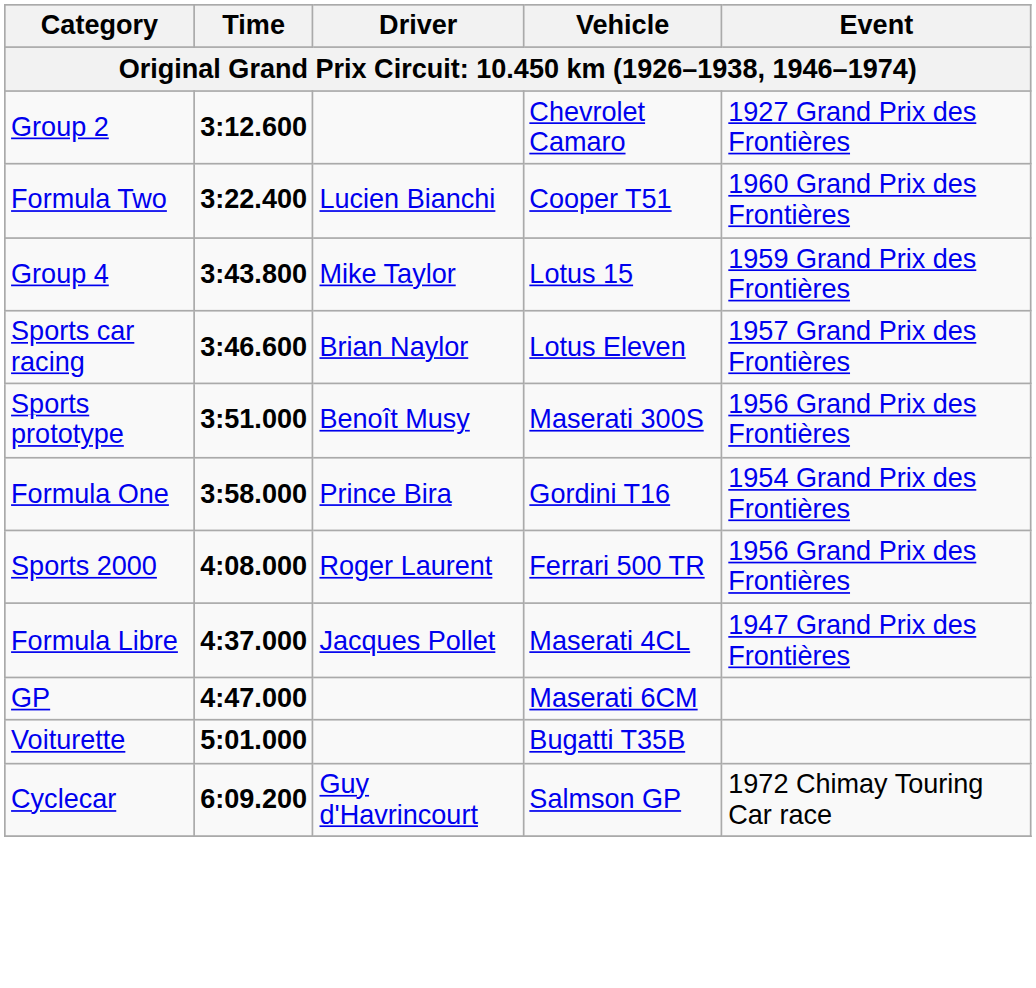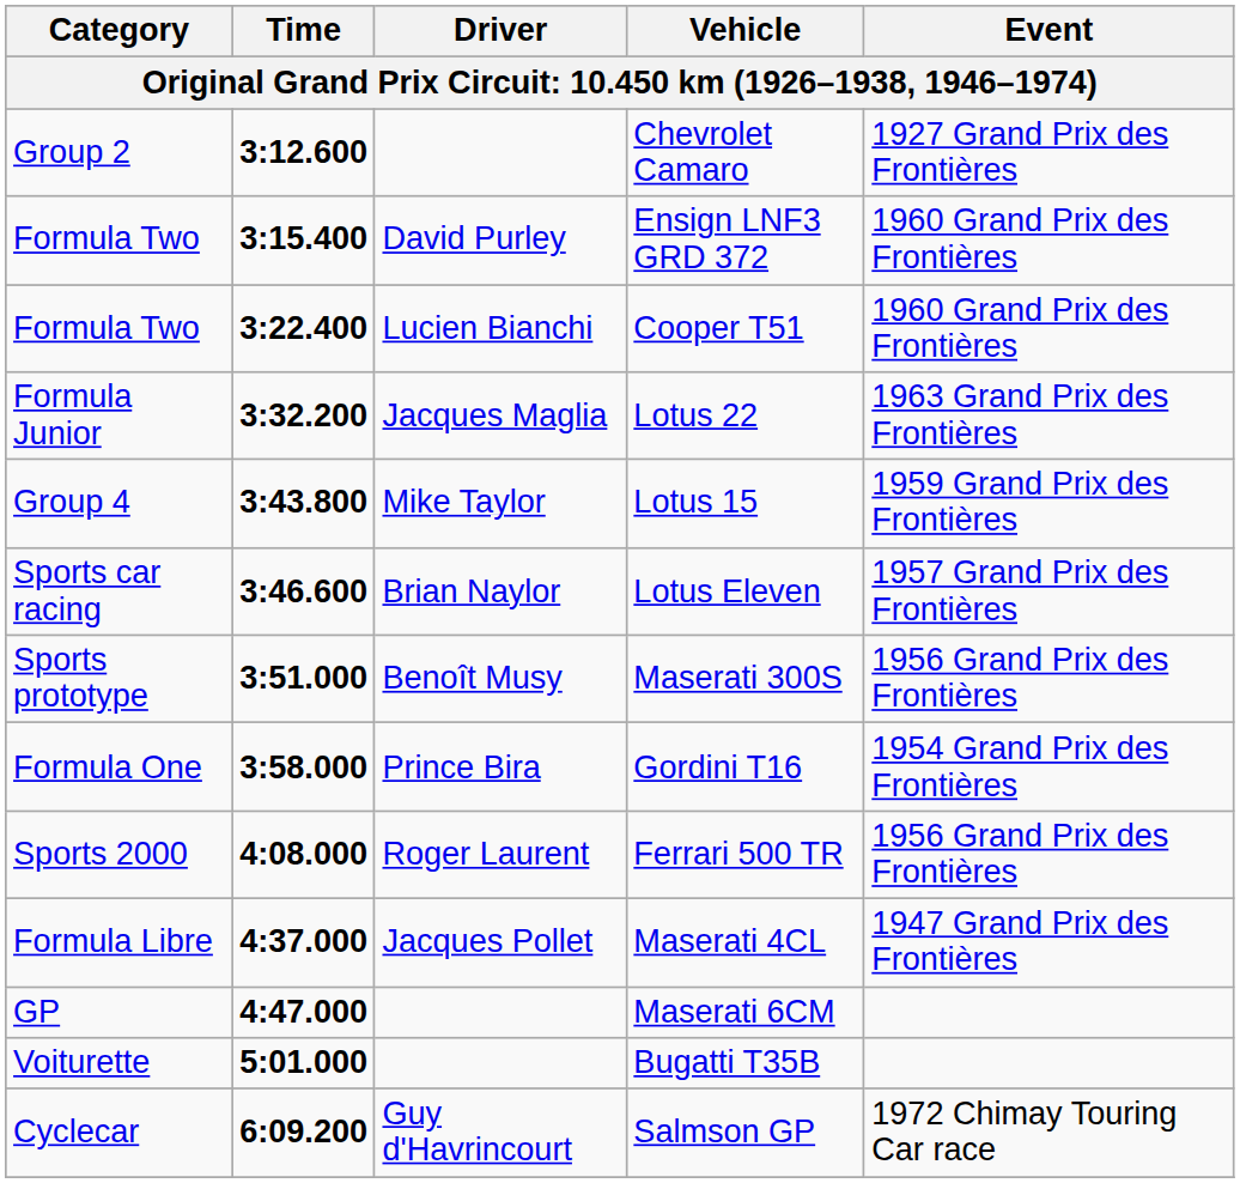 <table class=wikitable>
 <tr>
 <th>Category</th>
 <th>Time</th>
 <th>Driver</th>
 <th>Vehicle</th>
 <th>Event</th>
 </tr>
 <tr>
 <th colspan=5>Original Grand Prix Circuit: 10.450 km (1926–1938, 1946–1974)</th>
 </tr>
 <tr>
 <td><a href='#'>Group 2</a></td>
 <td><strong>3:12.600</strong></td>
 <td></td>
 <td><a href='#'>Chevrolet Camaro</a></td>
 <td><a href='#'>1927 Grand Prix des Frontières</a></td>
 </tr>
 <tr>
 <td><a href='#'>Formula Two</a></td>
+<td><strong>3:15.400</strong></td>
+<td><a href='#'>David Purley</a><br></td>
+<td><a href='#'>Ensign LNF3</a><br><a href='#'>GRD 372</a></td>
+<td><a href='#'>1960 Grand Prix des Frontières</a></td>
+</tr>
+<tr>
+<td><a href='#'>Formula Two</a></td>
 <td><strong>3:22.400</strong></td>
 <td><a href='#'>Lucien Bianchi</a></td>
 <td><a href='#'>Cooper T51</a></td>
 <td><a href='#'>1960 Grand Prix des Frontières</a></td>
+</tr>
+<tr>
+<td><a href='#'>Formula Junior</a></td>
+<td><strong>3:32.200</strong></td>
+<td><a href='#'>Jacques Maglia</a></td>
+<td><a href='#'>Lotus 22</a></td>
+<td><a href='#'>1963 Grand Prix des Frontières</a></td>
 </tr>
 <tr>
 <td><a href='#'>Group 4</a></td>
 <td><strong>3:43.800</strong></td>
 <td><a href='#'>Mike Taylor</a></td>
 <td><a href='#'>Lotus 15</a></td>
 <td><a href='#'>1959 Grand Prix des Frontières</a></td>
 </tr>
 <tr>
 <td><a href='#'>Sports car racing</a></td>
 <td><strong>3:46.600</strong></td>
 <td><a href='#'>Brian Naylor</a></td>
 <td><a href='#'>Lotus Eleven</a></td>
 <td><a href='#'>1957 Grand Prix des Frontières</a></td>
 </tr>
 <tr>
 <td><a href='#'>Sports prototype</a></td>
 <td><strong>3:51.000</strong></td>
 <td><a href='#'>Benoît Musy</a></td>
 <td><a href='#'>Maserati 300S</a></td>
 <td><a href='#'>1956 Grand Prix des Frontières</a></td>
 </tr>
 <tr>
 <td><a href='#'>Formula One</a></td>
 <td><strong>3:58.000</strong></td>
 <td><a href='#'>Prince Bira</a></td>
 <td><a href='#'>Gordini T16</a></td>
 <td><a href='#'>1954 Grand Prix des Frontières</a></td>
 </tr>
 <tr>
 <td><a href='#'>Sports 2000</a></td>
 <td><strong>4:08.000</strong></td>
 <td><a href='#'>Roger Laurent</a></td>
 <td><a href='#'>Ferrari 500 TR</a></td>
 <td><a href='#'>1956 Grand Prix des Frontières</a></td>
 </tr>
 <tr>
 <td><a href='#'>Formula Libre</a></td>
 <td><strong>4:37.000</strong></td>
 <td><a href='#'>Jacques Pollet</a></td>
 <td><a href='#'>Maserati 4CL</a></td>
 <td><a href='#'>1947 Grand Prix des Frontières</a></td>
 </tr>
 <tr>
 <td><a href='#'>GP</a></td>
 <td><strong>4:47.000</strong></td>
 <td></td>
 <td><a href='#'>Maserati 6CM</a></td>
 <td></td>
 </tr>
 <tr>
 <td><a href='#'>Voiturette</a></td>
 <td><strong>5:01.000</strong></td>
 <td></td>
 <td><a href='#'>Bugatti T35B</a></td>
 <td></td>
 </tr>
 <tr>
 <td><a href='#'>Cyclecar</a></td>
 <td><strong>6:09.200</strong></td>
 <td><a href='#'>Guy d'Havrincourt</a></td>
 <td><a href='#'>Salmson GP</a></td>
 <td>1972 Chimay Touring Car race</td>
 </tr>
 <tr>
 </tr>
 </table>
